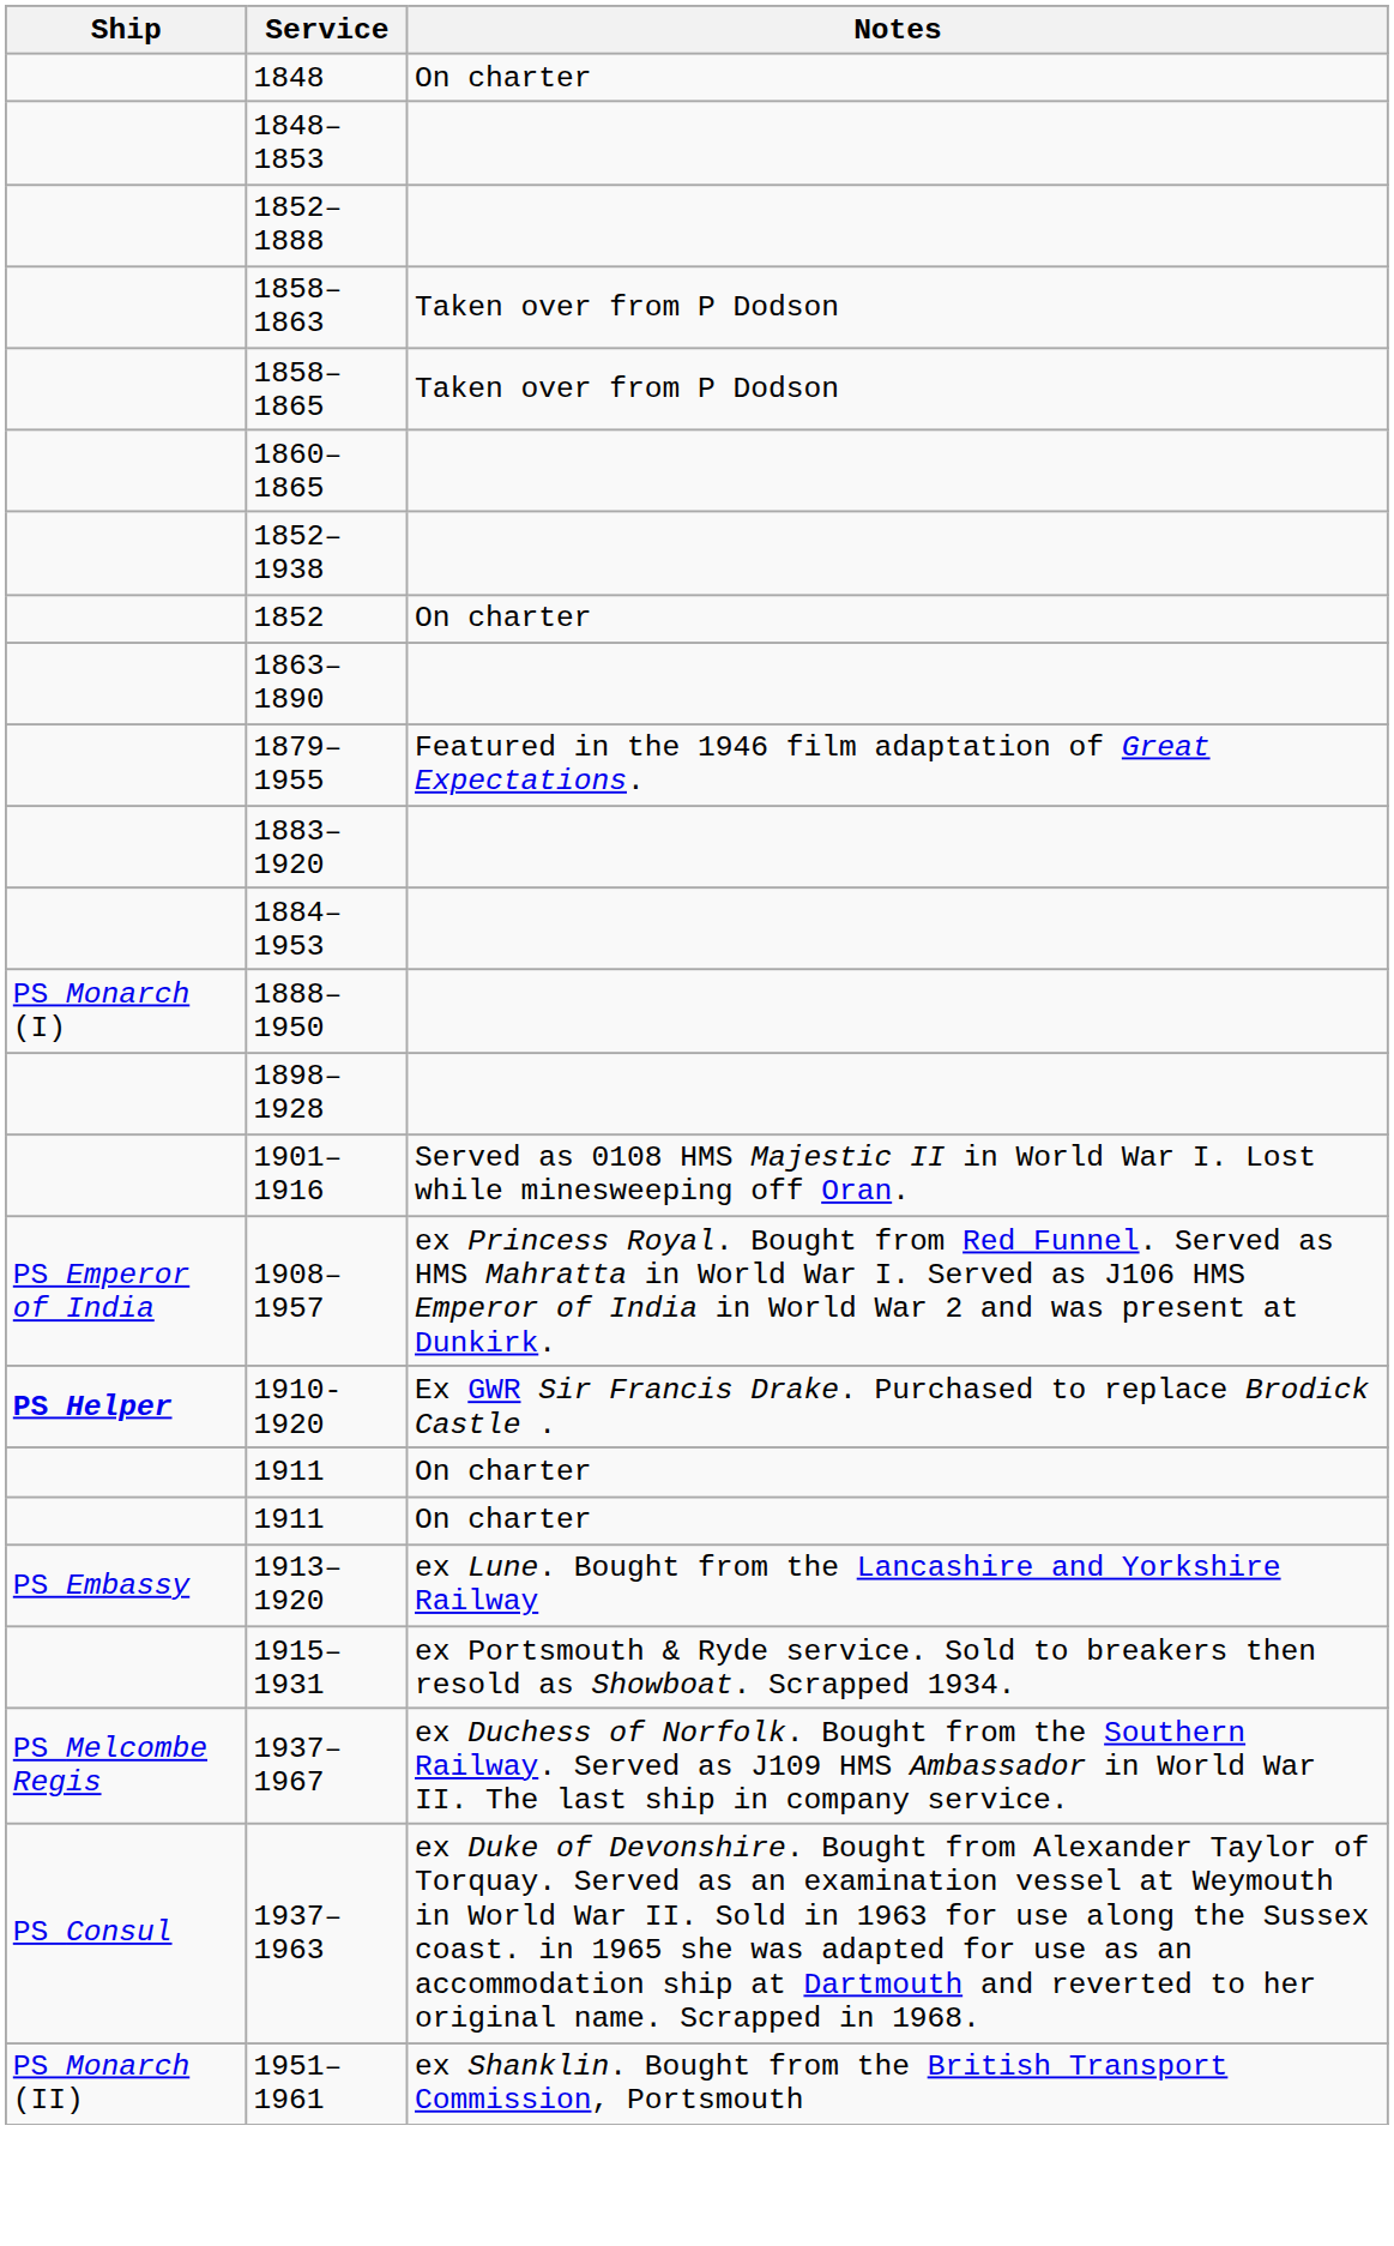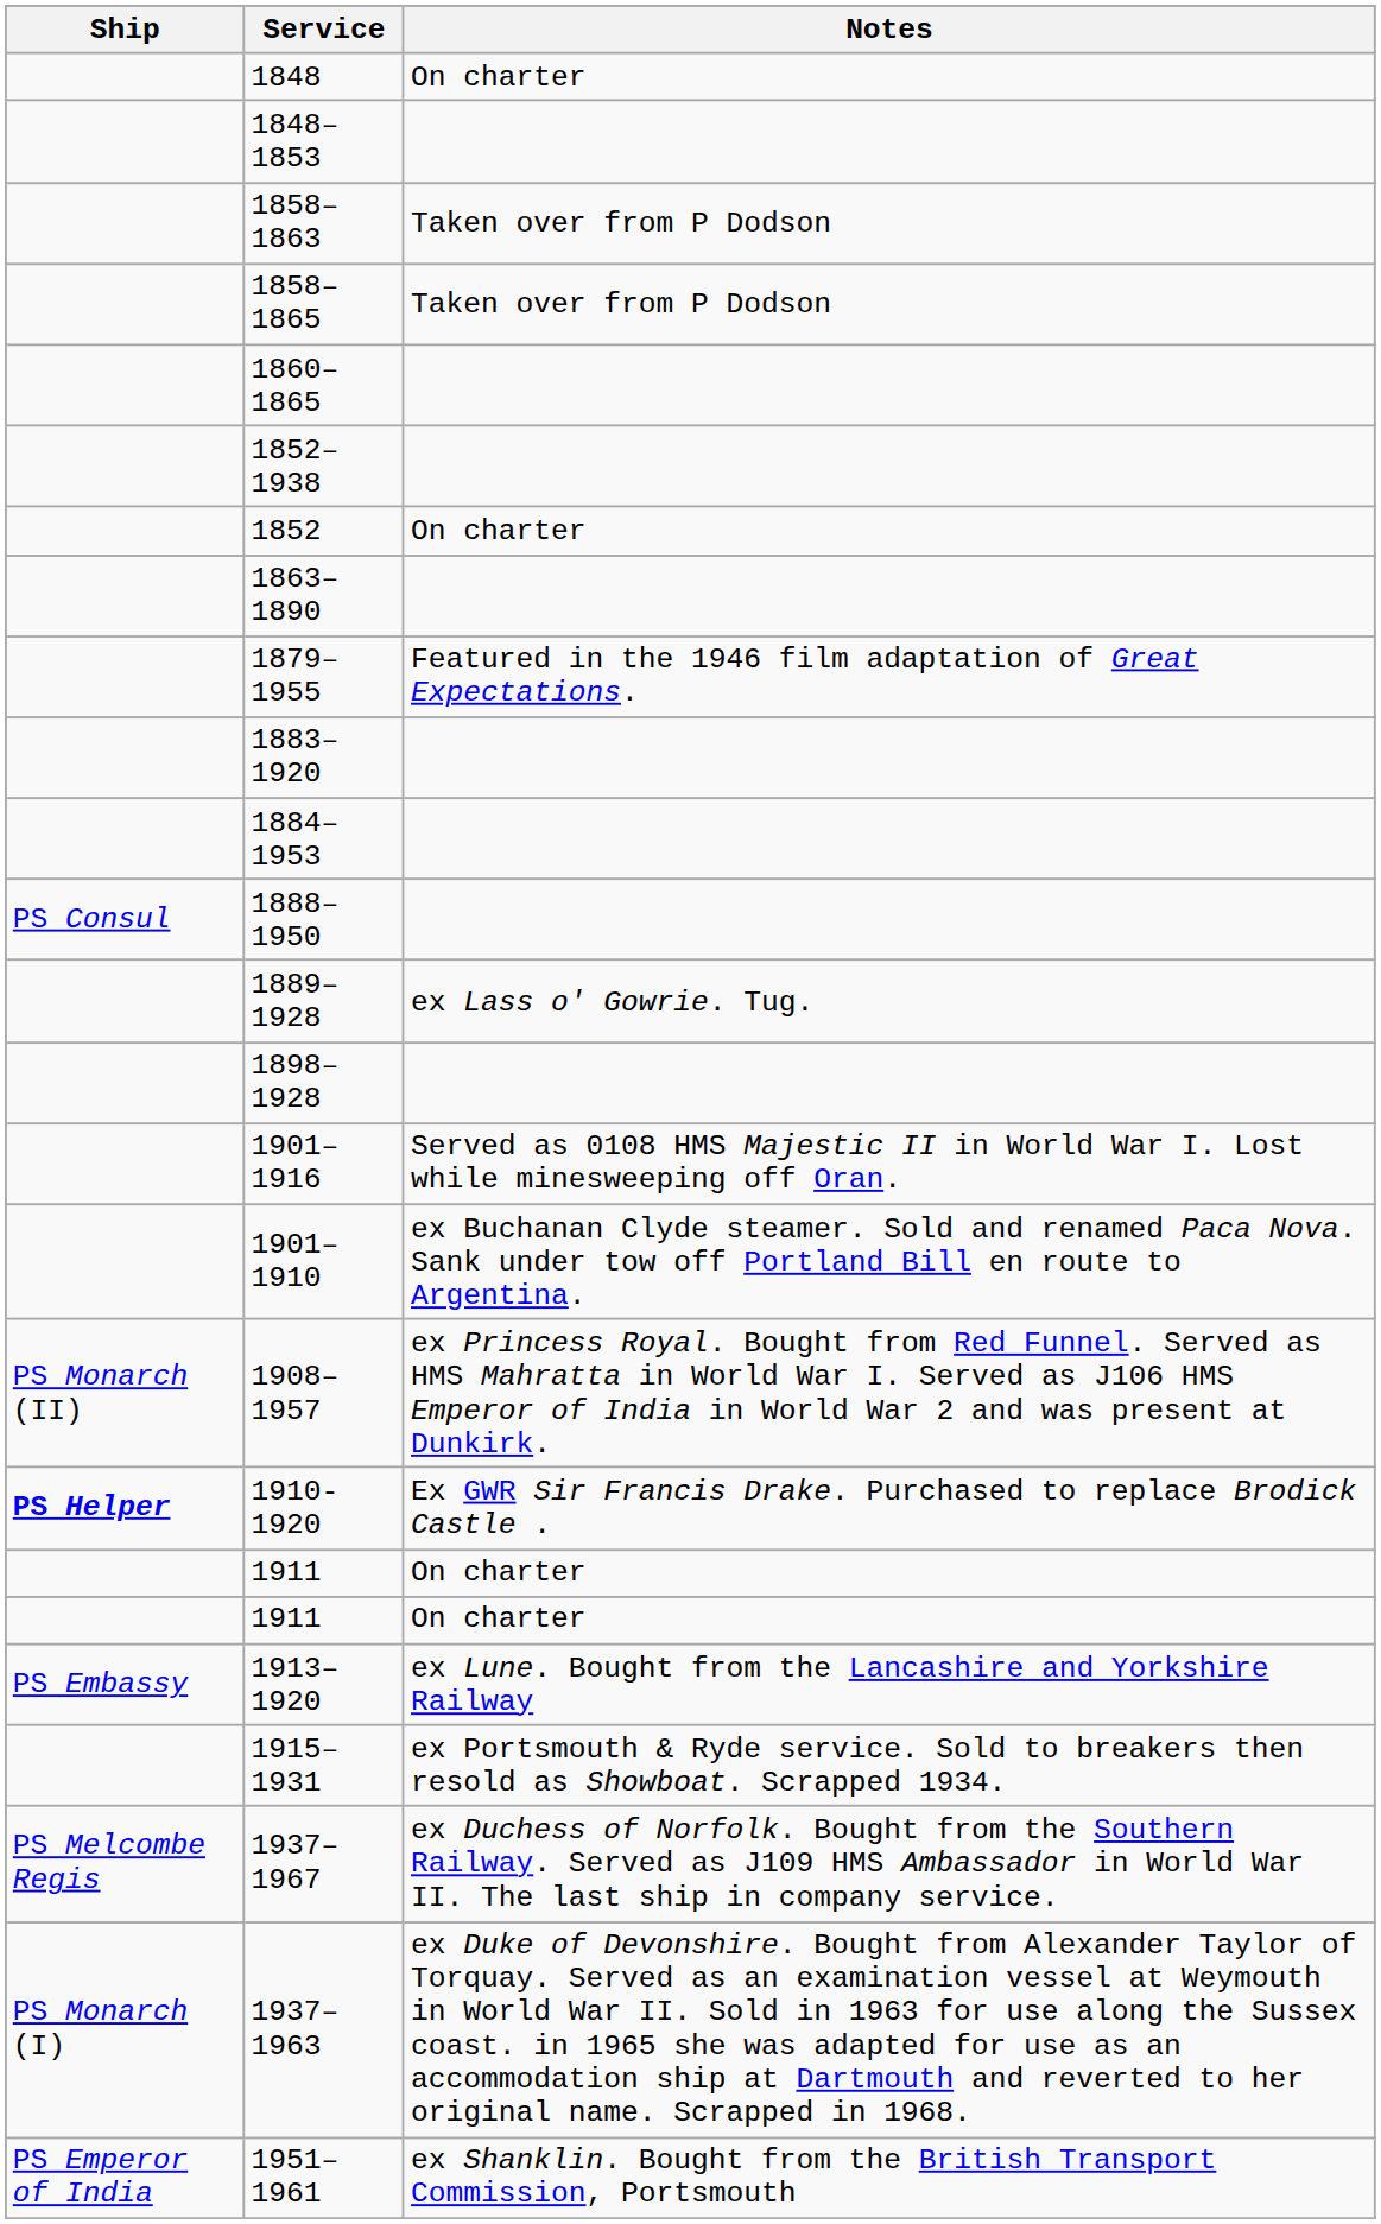 <table class="wikitable">
 <tr>
 <th width=100px>Ship</th>
 <th width=65px>Service</th>
 <th>Notes</th>
 </tr>
 <tr>
 <td></td>
 <td>1848</td>
 <td>On charter</td>
 </tr>
 <tr>
 <td></td>
 <td>1848–1853</td>
-<td></td>
-</tr>
-<tr>
-<td></td>
-<td>1852–1888</td>
 <td></td>
 </tr>
 <tr>
 <td></td>
 <td>1858–1863</td>
 <td>Taken over from P Dodson</td>
 </tr>
 <tr>
 <td></td>
 <td>1858–1865</td>
 <td>Taken over from P Dodson</td>
 </tr>
 <tr>
 <td></td>
 <td>1860–1865</td>
 <td></td>
 </tr>
 <tr>
 <td></td>
 <td>1852–1938</td>
 <td></td>
 </tr>
 <tr>
 <td></td>
 <td>1852</td>
 <td>On charter</td>
 </tr>
 <tr>
 <td></td>
 <td>1863–1890</td>
 <td></td>
 </tr>
 <tr>
 <td></td>
 <td>1879–1955</td>
 <td>Featured in the 1946 film adaptation of <em><a href='#'>Great Expectations</a></em>.</td>
 </tr>
 <tr>
 <td></td>
 <td>1883–1920</td>
 <td></td>
 </tr>
 <tr>
 <td></td>
 <td>1884–1953</td>
 <td></td>
 </tr>
 <tr>
-<td><a href='#'>PS <em>Monarch</em></a> (I)</td>
+<td><a href='#'>PS <em>Consul</em></a></td>
 <td>1888–1950</td>
 <td></td>
+</tr>
+<tr>
+<td></td>
+<td>1889–1928</td>
+<td>ex <em>Lass o' Gowrie</em>. Tug.</td>
 </tr>
 <tr>
 <td></td>
 <td>1898–1928</td>
 <td></td>
 </tr>
 <tr>
 <td></td>
 <td>1901–1916</td>
 <td>Served as 0108 HMS <em>Majestic II</em> in World War I. Lost while minesweeping off <a href='#'>Oran</a>.</td>
 </tr>
 <tr>
-<td><a href='#'>PS <em>Emperor of India</em></a></td>
+<td></td>
+<td>1901–1910</td>
+<td>ex Buchanan Clyde steamer. Sold and renamed <em>Paca Nova</em>. Sank under tow off <a href='#'>Portland Bill</a> en route to <a href='#'>Argentina</a>.</td>
+</tr>
+<tr>
+<td><a href='#'>PS <em>Monarch</em></a> (II)</td>
 <td>1908–1957</td>
 <td>ex <em>Princess Royal</em>. Bought from <a href='#'>Red Funnel</a>. Served as HMS <em>Mahratta</em> in World War I. Served as J106 HMS <em>Emperor of India</em> in World War 2 and was present at <a href='#'>Dunkirk</a>.</td>
 </tr>
 <tr>
 <td><strong><a href='#'>PS <em>Helper</em></a></strong></td>
 <td>1910-1920</td>
 <td>Ex <a href='#'>GWR</a> <em>Sir Francis Drake</em>. Purchased to replace <em>Brodick Castle</em> .</td>
 </tr>
 <tr>
 <td></td>
 <td>1911</td>
 <td>On charter</td>
 </tr>
 <tr>
 <td></td>
 <td>1911</td>
 <td>On charter</td>
 </tr>
 <tr>
 <td><a href='#'>PS <em>Embassy</em></a></td>
 <td>1913–1920</td>
 <td>ex <em>Lune</em>. Bought from the <a href='#'>Lancashire and Yorkshire Railway</a></td>
 </tr>
 <tr>
 <td></td>
 <td>1915–1931</td>
 <td>ex Portsmouth & Ryde service. Sold to breakers then resold as <em>Showboat</em>. Scrapped 1934.</td>
 </tr>
 <tr>
 <td><a href='#'>PS <em>Melcombe Regis</em></a></td>
 <td>1937–1967</td>
 <td>ex <em>Duchess of Norfolk</em>. Bought from the <a href='#'>Southern Railway</a>. Served as J109 HMS <em>Ambassador</em> in World War II. The last ship in company service.</td>
 </tr>
 <tr>
-<td><a href='#'>PS <em>Consul</em></a></td>
+<td><a href='#'>PS <em>Monarch</em></a> (I)</td>
 <td>1937–1963</td>
 <td>ex <em>Duke of Devonshire</em>. Bought from Alexander Taylor of Torquay. Served as an examination vessel at Weymouth in World War II. Sold in 1963 for use along the Sussex coast.  in 1965 she was adapted for use as an accommodation ship at <a href='#'>Dartmouth</a> and reverted to her original name. Scrapped in 1968.</td>
 </tr>
 <tr>
-<td><a href='#'>PS <em>Monarch</em></a> (II)</td>
+<td><a href='#'>PS <em>Emperor of India</em></a></td>
 <td>1951–1961</td>
 <td>ex <em>Shanklin</em>. Bought from the <a href='#'>British Transport Commission</a>, Portsmouth</td>
 </tr>
 <tr>
 </tr>
 </table>
